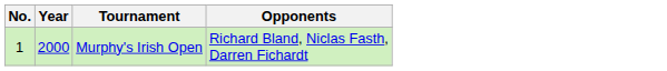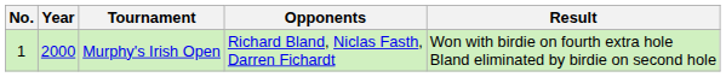 <table class="wikitable" style="font-size:95%;">
 <tr>
 <th>No.</th>
 <th>Year</th>
 <th>Tournament</th>
 <th>Opponents</th>
+<th>Result</th>
 </tr>
 <tr style="background:#D0F0C0;">
 <td align=center>1</td>
 <td><a href='#'>2000</a></td>
 <td><a href='#'>Murphy's Irish Open</a></td>
 <td> <a href='#'>Richard Bland</a>,  <a href='#'>Niclas Fasth</a>,<br> <a href='#'>Darren Fichardt</a></td>
+<td>Won with birdie on fourth extra hole<br>Bland eliminated by birdie on second hole</td>
 </tr>
 </table>
